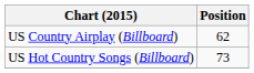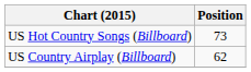 <table class="wikitable sortable">
 <tr>
 <th scope="col">Chart (2015)</th>
 <th scope="col">Position</th>
 </tr>
 <tr>
+<td>US <a href='#'>Hot Country Songs</a> (<em><a href='#'>Billboard</a></em>)</td>
+<td align="center">73</td>
+</tr>
+<tr>
 <td>US <a href='#'>Country Airplay</a> (<em><a href='#'>Billboard</a></em>)</td>
 <td align="center">62</td>
 </tr>
 <tr>
-<td>US <a href='#'>Hot Country Songs</a> (<em><a href='#'>Billboard</a></em>)</td>
-<td align="center">73</td>
-</tr>
-<tr>
 </tr>
 </table>
